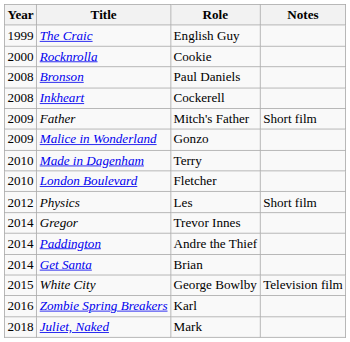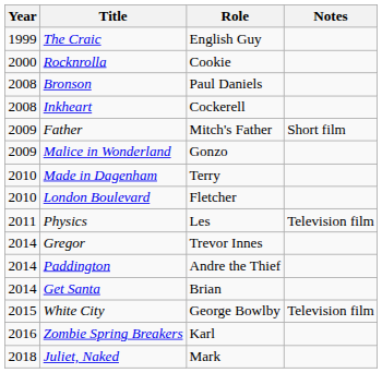 <table class="wikitable sortable">
 <tr>
 <th>Year</th>
 <th>Title</th>
 <th>Role</th>
 <th>Notes</th>
 </tr>
 <tr>
 <td>1999</td>
 <td><em><a href='#'>The Craic</a></em></td>
 <td>English Guy</td>
 <td></td>
 </tr>
 <tr>
 <td>2000</td>
 <td><em><a href='#'>Rocknrolla</a></em></td>
 <td>Cookie</td>
 <td></td>
 </tr>
 <tr>
 <td>2008</td>
 <td><em><a href='#'>Bronson</a></em></td>
 <td>Paul Daniels</td>
 <td></td>
 </tr>
 <tr>
 <td>2008</td>
 <td><em><a href='#'>Inkheart</a></em></td>
 <td>Cockerell</td>
 <td></td>
 </tr>
 <tr>
 <td>2009</td>
 <td><em>Father</em></td>
 <td>Mitch's Father</td>
 <td>Short film</td>
 </tr>
 <tr>
 <td>2009</td>
 <td><em><a href='#'>Malice in Wonderland</a></em></td>
 <td>Gonzo</td>
 <td></td>
 </tr>
 <tr>
 <td>2010</td>
 <td><em><a href='#'>Made in Dagenham</a></em></td>
 <td>Terry</td>
 <td></td>
 </tr>
 <tr>
 <td>2010</td>
 <td><em><a href='#'>London Boulevard</a></em></td>
 <td>Fletcher</td>
 <td></td>
 </tr>
 <tr>
-<td>2012</td>
+<td>2011</td>
 <td><em>Physics</em></td>
 <td>Les</td>
-<td>Short film</td>
+<td>Television film</td>
 </tr>
 <tr>
 <td>2014</td>
 <td><em>Gregor</em></td>
 <td>Trevor Innes</td>
 <td></td>
 </tr>
 <tr>
 <td>2014</td>
 <td><em><a href='#'>Paddington</a></em></td>
 <td>Andre the Thief</td>
 <td></td>
 </tr>
 <tr>
 <td>2014</td>
 <td><em><a href='#'>Get Santa</a></em></td>
 <td>Brian</td>
 <td></td>
 </tr>
 <tr>
 <td>2015</td>
 <td><em>White City</em></td>
 <td>George Bowlby</td>
 <td>Television film</td>
 </tr>
 <tr>
 <td>2016</td>
 <td><em><a href='#'>Zombie Spring Breakers</a></em></td>
 <td>Karl</td>
 <td></td>
 </tr>
 <tr>
 <td>2018</td>
 <td><em> <a href='#'>Juliet, Naked</a> </em></td>
 <td>Mark</td>
 <td></td>
 </tr>
 </table>
